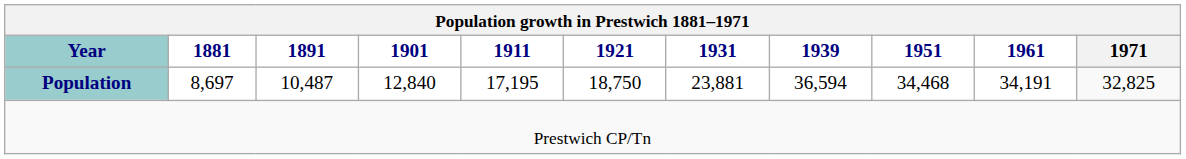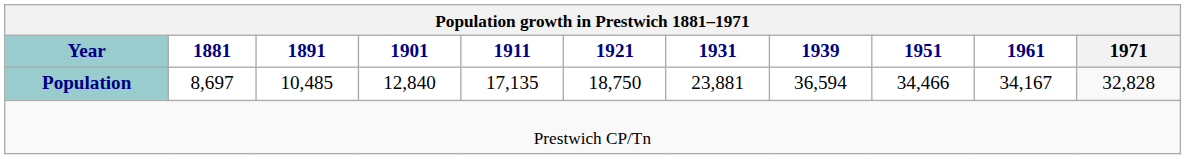 <table class="wikitable" style="font-size:90%;width:70%;border:0px;text-align:center;line-height:120%;">
 <tr>
 <th style="text-align:center;font-size:90%;" colspan="13">Population growth in Prestwich 1881–1971</th>
 </tr>
 <tr>
 <th style="background: #99CCCC; color: #000080" height="17">Year</th>
 <th style="background: #FFFFFF; color:#000080;">1881</th>
 <th style="background: #FFFFFF; color:#000080;">1891</th>
 <th style="background: #FFFFFF; color:#000080;">1901</th>
 <th style="background: #FFFFFF; color:#000080;">1911</th>
 <th style="background: #FFFFFF; color:#000080;">1921</th>
 <th style="background: #FFFFFF; color:#000080;">1931</th>
 <th style="background: #FFFFFF; color:#000080;">1939</th>
 <th style="background: #FFFFFF; color:#000080;">1951</th>
 <th style="background: #FFFFFF; color:#000080;">1961</th>
 <th>1971</th>
 </tr>
 <tr Align="center">
 <th style="background: #99CCCC; color: #000080" height="17">Population</th>
 <td style="background: #FFFFFF; color: black;">8,697</td>
-<td style="background: #FFFFFF; color: black;">10,487</td>
+<td style="background: #FFFFFF; color: black;">10,485</td>
 <td style="background: #FFFFFF; color: black;">12,840</td>
-<td style="background: #FFFFFF; color: black;">17,195</td>
+<td style="background: #FFFFFF; color: black;">17,135</td>
 <td style="background: #FFFFFF; color: black;">18,750</td>
 <td style="background: #FFFFFF; color: black;">23,881</td>
 <td style="background: #FFFFFF; color: black;">36,594</td>
-<td style="background: #FFFFFF; color: black;">34,468</td>
-<td style="background: #FFFFFF; color: black;">34,191</td>
-<td>32,825</td>
+<td style="background: #FFFFFF; color: black;">34,466</td>
+<td style="background: #FFFFFF; color: black;">34,167</td>
+<td>32,828</td>
 </tr>
 <tr>
 <td style="text-align:center;font-size:90%;" colspan="13"><br>Prestwich CP/Tn</td>
 </tr>
 </table>
